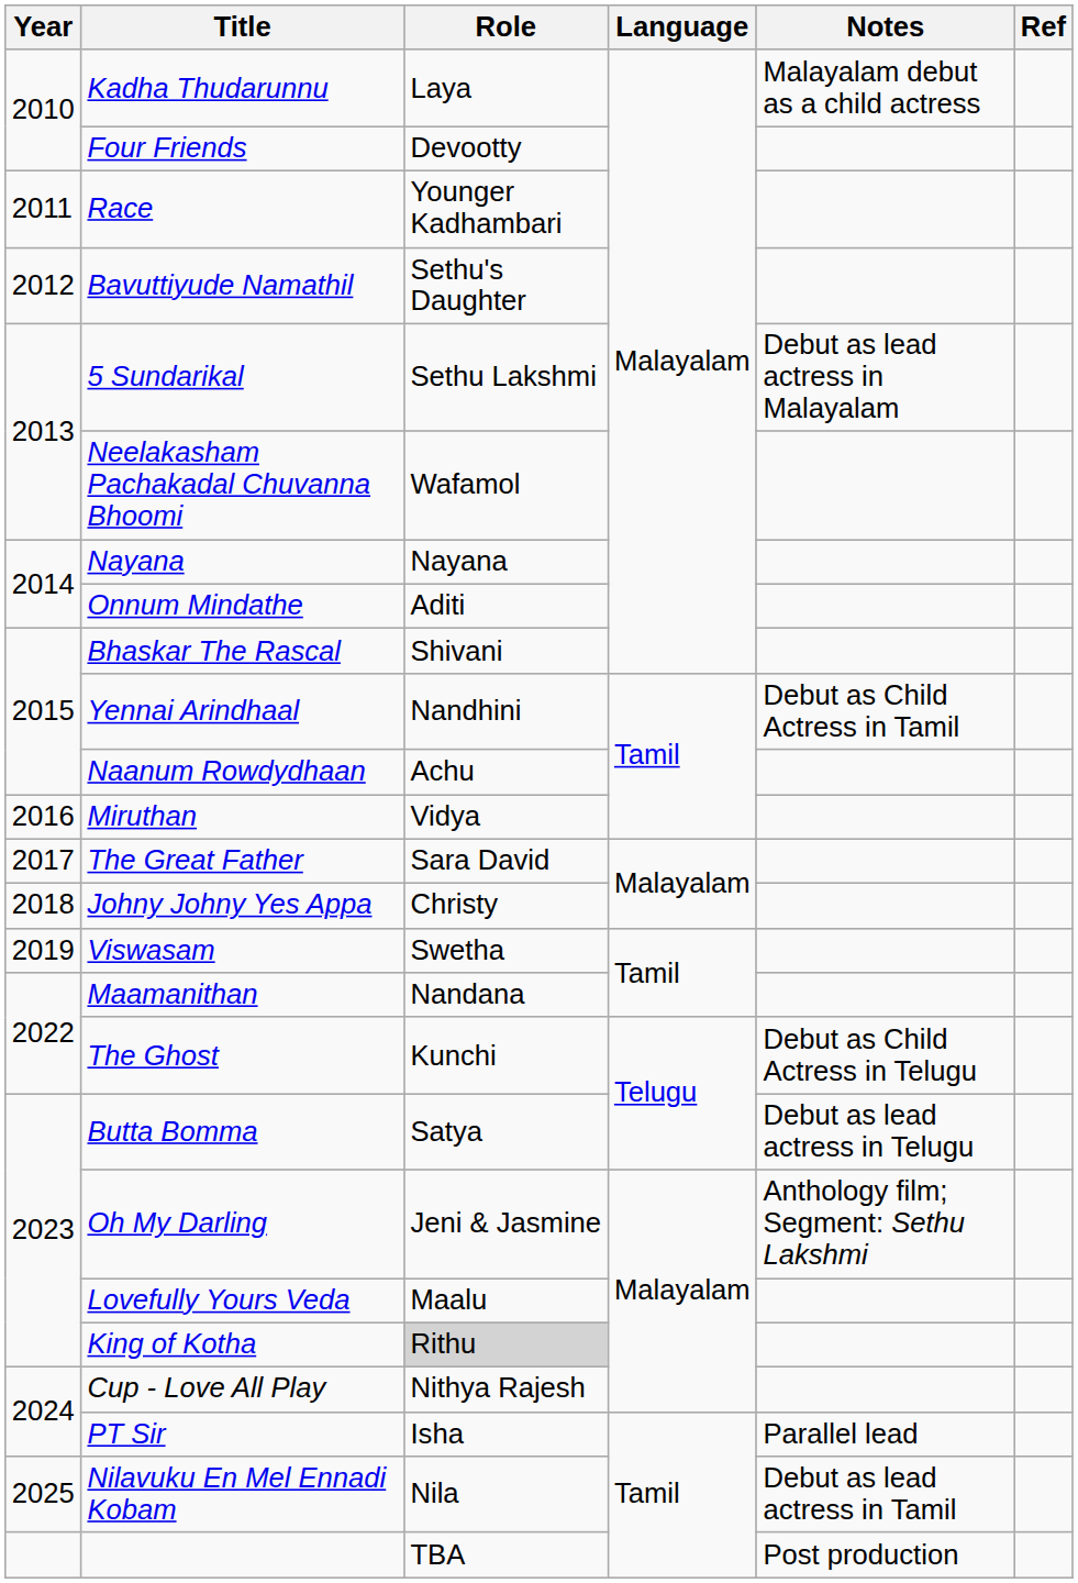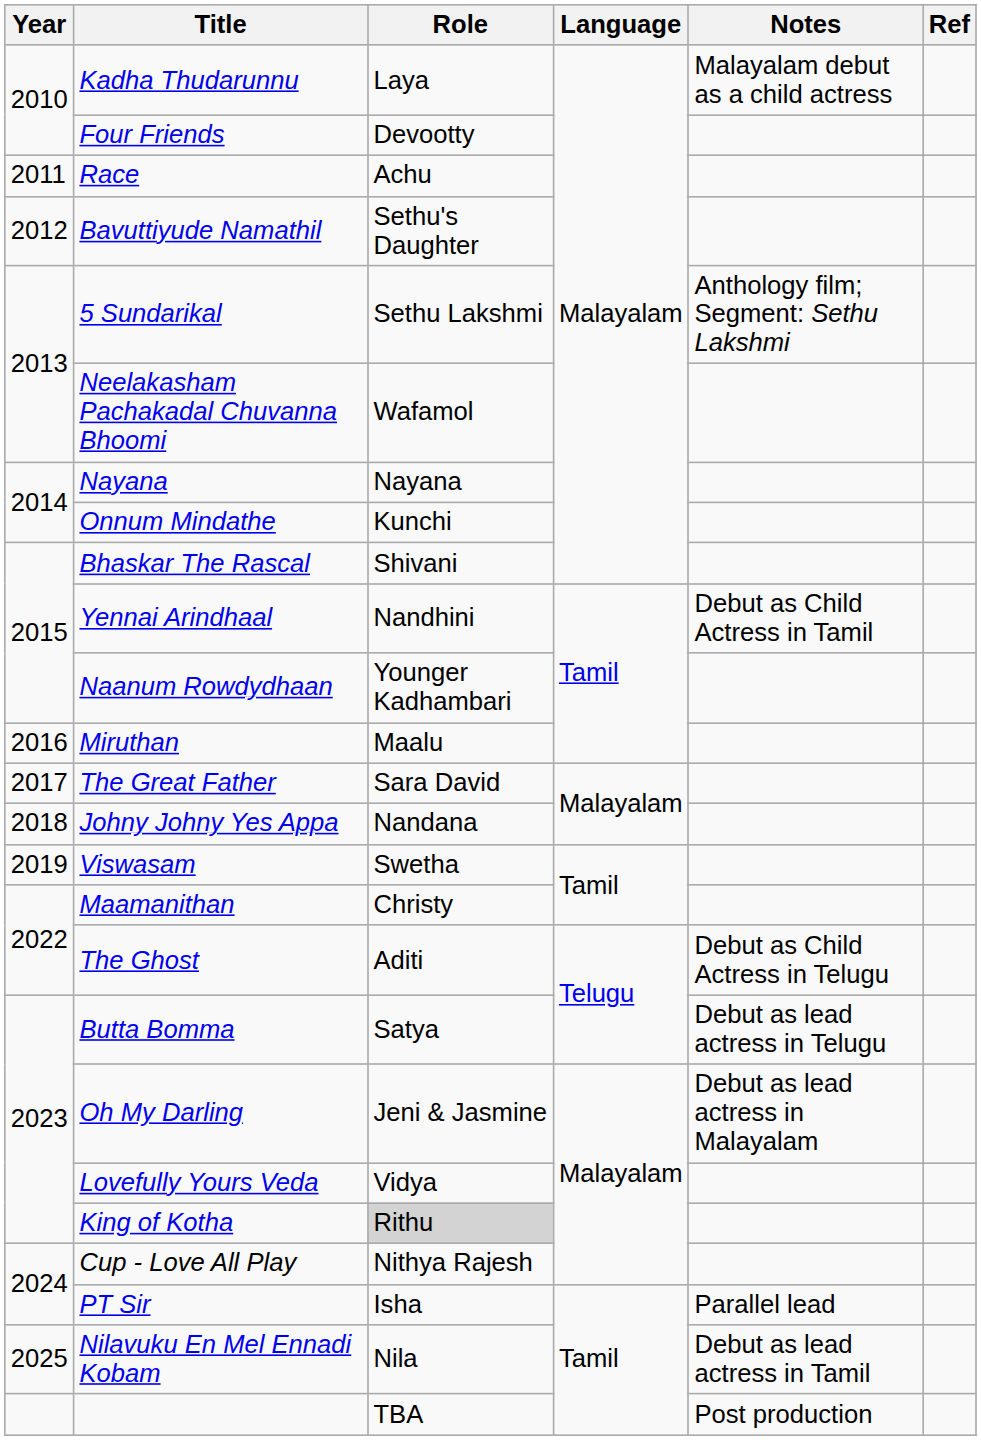 <table class="wikitable sortable">
 <tr>
 <th>Year</th>
 <th>Title</th>
 <th>Role</th>
 <th>Language</th>
 <th class="unsortable">Notes</th>
 <th class="unsortable">Ref</th>
 </tr>
 <tr>
 <td rowspan=2>2010</td>
 <td><em><a href='#'>Kadha Thudarunnu</a></em></td>
 <td>Laya</td>
 <td rowspan="9">Malayalam</td>
 <td>Malayalam debut as a child actress</td>
 <td></td>
 </tr>
 <tr>
 <td><em><a href='#'>Four Friends</a></em></td>
 <td>Devootty</td>
 <td></td>
 <td></td>
 </tr>
 <tr>
 <td>2011</td>
 <td><em><a href='#'>Race</a></em></td>
-<td>Younger Kadhambari</td>
+<td>Achu</td>
 <td></td>
 <td></td>
 </tr>
 <tr>
 <td>2012</td>
 <td><em><a href='#'>Bavuttiyude Namathil</a></em></td>
 <td>Sethu's Daughter</td>
 <td></td>
 <td></td>
 </tr>
 <tr>
 <td rowspan=2>2013</td>
 <td><em><a href='#'>5 Sundarikal</a></em></td>
 <td>Sethu Lakshmi</td>
-<td>Debut as lead actress in Malayalam</td>
+<td>Anthology film;<br>Segment: <em>Sethu Lakshmi</em></td>
 <td></td>
 </tr>
 <tr>
 <td><em><a href='#'>Neelakasham Pachakadal Chuvanna Bhoomi</a></em></td>
 <td>Wafamol</td>
 <td></td>
 <td></td>
 </tr>
 <tr>
 <td rowspan=2>2014</td>
 <td><em><a href='#'>Nayana</a></em></td>
 <td>Nayana</td>
 <td></td>
 <td></td>
 </tr>
 <tr>
 <td><em><a href='#'>Onnum Mindathe</a></em></td>
-<td>Aditi</td>
+<td>Kunchi</td>
 <td></td>
 <td></td>
 </tr>
 <tr>
 <td rowspan="3">2015</td>
 <td><em><a href='#'>Bhaskar The Rascal</a></em></td>
 <td>Shivani</td>
 <td></td>
 <td></td>
 </tr>
 <tr>
 <td><em><a href='#'>Yennai Arindhaal</a></em></td>
 <td>Nandhini</td>
 <td rowspan="3"><a href='#'>Tamil</a></td>
 <td>Debut as Child Actress in Tamil</td>
 <td></td>
 </tr>
 <tr>
 <td><em><a href='#'>Naanum Rowdydhaan</a></em></td>
-<td>Achu</td>
+<td>Younger Kadhambari</td>
 <td></td>
 <td></td>
 </tr>
 <tr>
 <td>2016</td>
 <td><em><a href='#'>Miruthan</a></em></td>
-<td>Vidya</td>
+<td>Maalu</td>
 <td></td>
 <td></td>
 </tr>
 <tr>
 <td>2017</td>
 <td><em><a href='#'>The Great Father</a></em></td>
 <td>Sara David</td>
 <td rowspan="2">Malayalam</td>
 <td></td>
 <td></td>
 </tr>
 <tr>
 <td>2018</td>
 <td><em><a href='#'>Johny Johny Yes Appa</a></em></td>
-<td>Christy</td>
+<td>Nandana</td>
 <td></td>
 <td></td>
 </tr>
 <tr>
 <td>2019</td>
 <td><em><a href='#'>Viswasam</a></em></td>
 <td>Swetha</td>
 <td rowspan="2">Tamil</td>
 <td></td>
 <td></td>
 </tr>
 <tr>
 <td rowspan=2>2022</td>
 <td><em><a href='#'>Maamanithan</a></em></td>
-<td>Nandana</td>
+<td>Christy</td>
 <td></td>
 <td></td>
 </tr>
 <tr>
 <td><em><a href='#'>The Ghost</a></em></td>
-<td>Kunchi</td>
+<td>Aditi</td>
 <td rowspan=2><a href='#'>Telugu</a></td>
 <td>Debut as Child Actress in Telugu</td>
 <td></td>
 </tr>
 <tr>
 <td rowspan="4">2023</td>
 <td><em><a href='#'>Butta Bomma</a></em></td>
 <td>Satya</td>
 <td>Debut as lead actress in Telugu</td>
 <td></td>
 </tr>
 <tr>
 <td><em><a href='#'>Oh My Darling</a></em></td>
 <td>Jeni & Jasmine</td>
 <td rowspan="4">Malayalam</td>
-<td>Anthology film;<br>Segment: <em>Sethu Lakshmi</em></td>
+<td>Debut as lead actress in Malayalam</td>
 <td></td>
 </tr>
 <tr>
 <td><em><a href='#'>Lovefully Yours Veda</a></em></td>
-<td>Maalu</td>
+<td>Vidya</td>
 <td></td>
 <td></td>
 </tr>
 <tr>
 <td><em><a href='#'>King of Kotha</a></em></td>
 <td style="background: lightgrey;">Rithu</td>
 <td></td>
 <td></td>
 </tr>
 <tr>
 <td rowspan="2">2024</td>
 <td><em>Cup - Love All Play</em></td>
 <td>Nithya Rajesh</td>
 <td></td>
 <td></td>
 </tr>
 <tr>
 <td><em><a href='#'>PT Sir</a></em></td>
 <td>Isha</td>
 <td rowspan="3">Tamil</td>
 <td>Parallel lead</td>
 <td></td>
 </tr>
 <tr>
 <td>2025</td>
 <td><em><a href='#'>Nilavuku En Mel Ennadi Kobam</a></em></td>
 <td>Nila</td>
 <td>Debut as lead actress in Tamil</td>
 <td></td>
 </tr>
 <tr>
 <td></td>
 <td></td>
 <td>TBA</td>
 <td>Post production</td>
 <td></td>
 </tr>
 </table>
